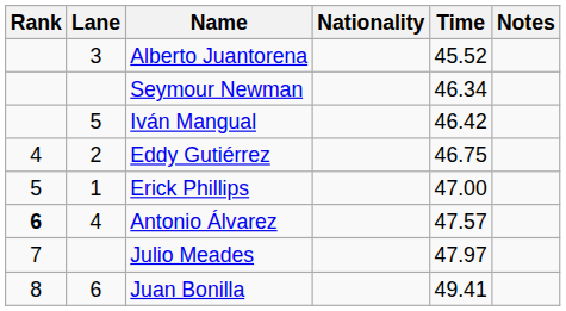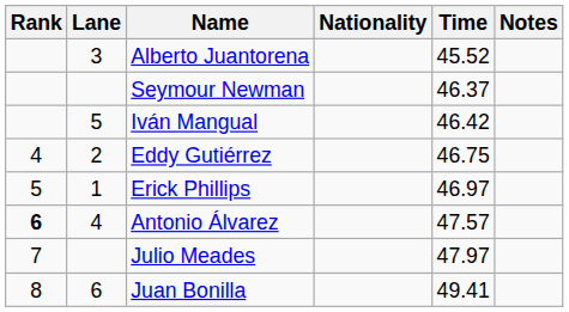 <table class="wikitable sortable" style="text-align:center;font-size:95%">
 <tr>
 <th>Rank</th>
 <th>Lane</th>
 <th>Name</th>
 <th>Nationality</th>
 <th>Time</th>
 <th>Notes</th>
 </tr>
 <tr>
 <td></td>
 <td>3</td>
 <td align=left><a href='#'>Alberto Juantorena</a></td>
 <td align=left></td>
 <td>45.52</td>
 <td></td>
 </tr>
 <tr>
 <td></td>
 <td></td>
 <td align=left><a href='#'>Seymour Newman</a></td>
 <td align=left></td>
-<td>46.34</td>
+<td>46.37</td>
 <td></td>
 </tr>
 <tr>
 <td></td>
 <td>5</td>
 <td align=left><a href='#'>Iván Mangual</a></td>
 <td align=left></td>
 <td>46.42</td>
 <td></td>
 </tr>
 <tr>
 <td>4</td>
 <td>2</td>
 <td align=left><a href='#'>Eddy Gutiérrez</a></td>
 <td align=left></td>
 <td>46.75</td>
 <td></td>
 </tr>
 <tr>
 <td>5</td>
 <td>1</td>
 <td align=left><a href='#'>Erick Phillips</a></td>
 <td align=left></td>
-<td>47.00</td>
+<td>46.97</td>
 <td></td>
 </tr>
 <tr>
 <td><strong>6</strong></td>
 <td>4</td>
 <td align=left><a href='#'>Antonio Álvarez</a></td>
 <td align=left></td>
 <td>47.57</td>
 <td></td>
 </tr>
 <tr>
 <td>7</td>
 <td></td>
 <td align=left><a href='#'>Julio Meades</a></td>
 <td align=left></td>
 <td>47.97</td>
 <td></td>
 </tr>
 <tr>
 <td>8</td>
 <td>6</td>
 <td align=left><a href='#'>Juan Bonilla</a></td>
 <td align=left></td>
 <td>49.41</td>
 <td></td>
 </tr>
 </table>
